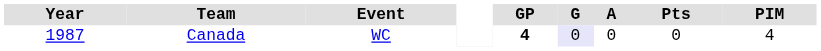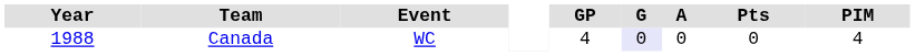 <table border="0" cellpadding="1" cellspacing="0" style="text-align:center; width:50em">
 <tr ALIGN="center" bgcolor="#e0e0e0">
 <th>Year</th>
 <th>Team</th>
 <th>Event</th>
 <th rowspan="99" bgcolor="#ffffff"> </th>
 <th>GP</th>
 <th>G</th>
 <th>A</th>
 <th>Pts</th>
 <th>PIM</th>
 </tr>
 <tr>
-<td><a href='#'>1987</a></td>
+<td><a href='#'>1988</a></td>
 <td><a href='#'>Canada</a></td>
 <td><a href='#'>WC</a></td>
-<td><strong>4</strong></td>
+<td>4</td>
 <td style="background: lavender;">0</td>
 <td>0</td>
 <td>0</td>
 <td>4</td>
 </tr>
 </table>
